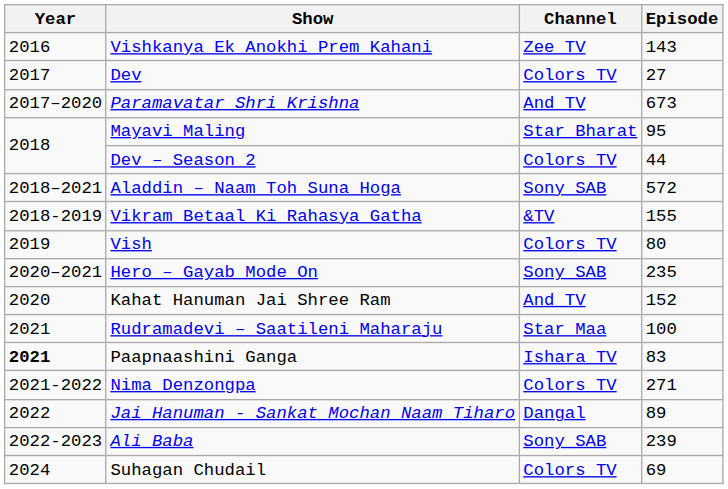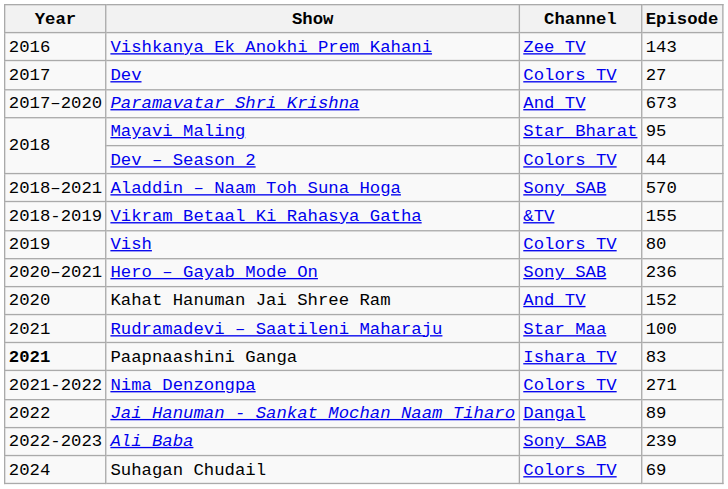 <table class="wikitable sortable">
 <tr>
 <th>Year</th>
 <th>Show</th>
 <th>Channel</th>
 <th>Episode</th>
 </tr>
 <tr>
 <td>2016</td>
 <td><a href='#'>Vishkanya Ek Anokhi Prem Kahani</a></td>
 <td><a href='#'>Zee TV</a></td>
 <td>143</td>
 </tr>
 <tr>
 <td>2017</td>
 <td><a href='#'>Dev</a></td>
 <td><a href='#'>Colors TV</a></td>
 <td>27</td>
 </tr>
 <tr>
 <td>2017–2020</td>
 <td><em><a href='#'>Paramavatar Shri Krishna</a></em></td>
 <td><a href='#'>And TV</a></td>
 <td>673</td>
 </tr>
 <tr>
 <td rowspan="2">2018</td>
 <td><a href='#'>Mayavi Maling</a></td>
 <td><a href='#'>Star Bharat</a></td>
 <td>95</td>
 </tr>
 <tr>
 <td><a href='#'>Dev – Season 2</a></td>
 <td><a href='#'>Colors TV</a></td>
 <td>44</td>
 </tr>
 <tr>
 <td>2018–2021</td>
 <td><a href='#'>Aladdin – Naam Toh Suna Hoga</a></td>
 <td><a href='#'>Sony SAB</a></td>
-<td>572</td>
+<td>570</td>
 </tr>
 <tr>
 <td>2018-2019</td>
 <td><a href='#'>Vikram Betaal Ki Rahasya Gatha</a></td>
 <td><a href='#'>&TV</a></td>
 <td>155</td>
 </tr>
 <tr>
 <td>2019</td>
 <td><a href='#'>Vish</a></td>
 <td><a href='#'>Colors TV</a></td>
 <td>80</td>
 </tr>
 <tr>
 <td>2020–2021</td>
 <td><a href='#'>Hero – Gayab Mode On</a></td>
 <td><a href='#'>Sony SAB</a></td>
-<td>235</td>
+<td>236</td>
 </tr>
 <tr>
 <td>2020</td>
 <td>Kahat Hanuman Jai Shree Ram</td>
 <td><a href='#'>And TV</a></td>
 <td>152</td>
 </tr>
 <tr>
 <td>2021</td>
 <td><a href='#'>Rudramadevi – Saatileni Maharaju</a></td>
 <td><a href='#'>Star Maa</a></td>
 <td>100</td>
 </tr>
 <tr>
 <td><strong>2021</strong></td>
 <td>Paapnaashini Ganga</td>
 <td><a href='#'>Ishara TV</a></td>
 <td>83</td>
 </tr>
 <tr>
 <td>2021-2022</td>
 <td><a href='#'>Nima Denzongpa</a></td>
 <td><a href='#'>Colors TV</a></td>
 <td>271</td>
 </tr>
 <tr>
 <td>2022</td>
 <td><em><a href='#'>Jai Hanuman - Sankat Mochan Naam Tiharo</a></em></td>
 <td><a href='#'>Dangal</a></td>
 <td>89</td>
 </tr>
 <tr>
 <td>2022-2023</td>
 <td><a href='#'><em>Ali Baba</em></a></td>
 <td><a href='#'>Sony SAB</a></td>
 <td>239</td>
 </tr>
 <tr>
 <td>2024</td>
 <td>Suhagan Chudail</td>
 <td><a href='#'>Colors TV</a></td>
 <td>69</td>
 </tr>
 </table>
